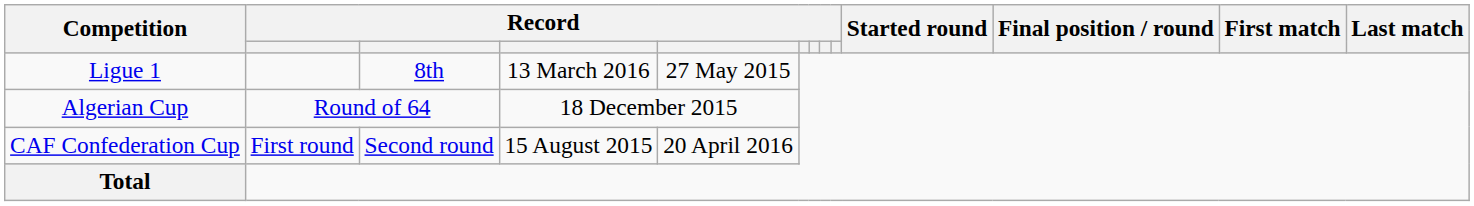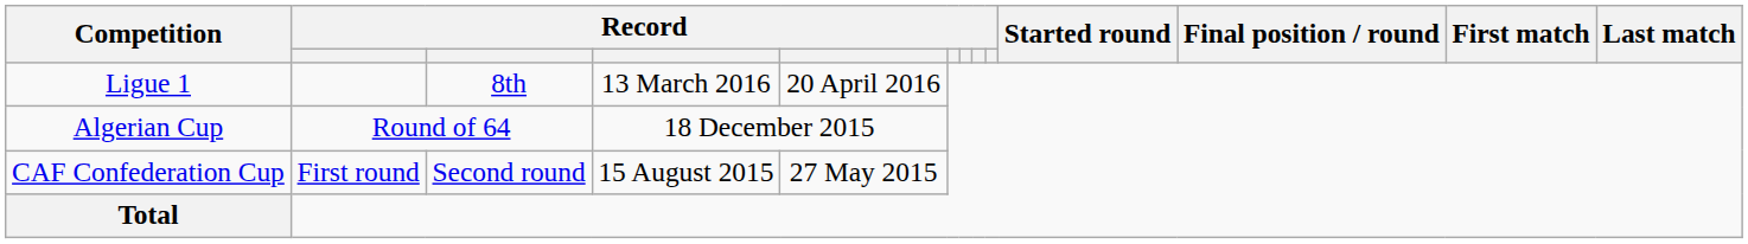 <table class="wikitable" style="text-align: center">
 <tr>
 <th rowspan=2>Competition</th>
 <th colspan=8>Record</th>
 <th rowspan=2>Started round</th>
 <th rowspan=2>Final position / round</th>
 <th rowspan=2>First match</th>
 <th rowspan=2>Last match</th>
 </tr>
 <tr>
 <th></th>
 <th></th>
 <th></th>
 <th></th>
 <th></th>
 <th></th>
 <th></th>
 <th></th>
 </tr>
 <tr>
 <td><a href='#'>Ligue 1</a><br></td>
 <td></td>
 <td><a href='#'>8th</a></td>
 <td>13 March 2016</td>
-<td>27 May 2015</td>
+<td>20 April 2016</td>
 </tr>
 <tr>
 <td><a href='#'>Algerian Cup</a><br></td>
 <td colspan=2><a href='#'>Round of 64</a></td>
 <td colspan=2>18 December 2015</td>
 </tr>
 <tr>
 <td><a href='#'>CAF Confederation Cup</a><br></td>
 <td><a href='#'>First round</a></td>
 <td><a href='#'>Second round</a></td>
 <td>15 August 2015</td>
-<td>20 April 2016</td>
+<td>27 May 2015</td>
 </tr>
 <tr>
 <th>Total<br></th>
 </tr>
 </table>
